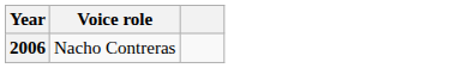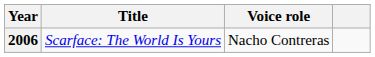 <table class="wikitable sortable plainrowheaders">
 <tr>
 <th scope="col">Year</th>
+<th scope="col">Title</th>
 <th scope="col">Voice role</th>
 <th scope="col"style="width:2em;"class="unsortable"></th>
 </tr>
 <tr>
 <th scope="row">2006</th>
+<td><em><a href='#'>Scarface: The World Is Yours</a></em></td>
 <td>Nacho Contreras</td>
 <td></td>
 </tr>
 </table>
